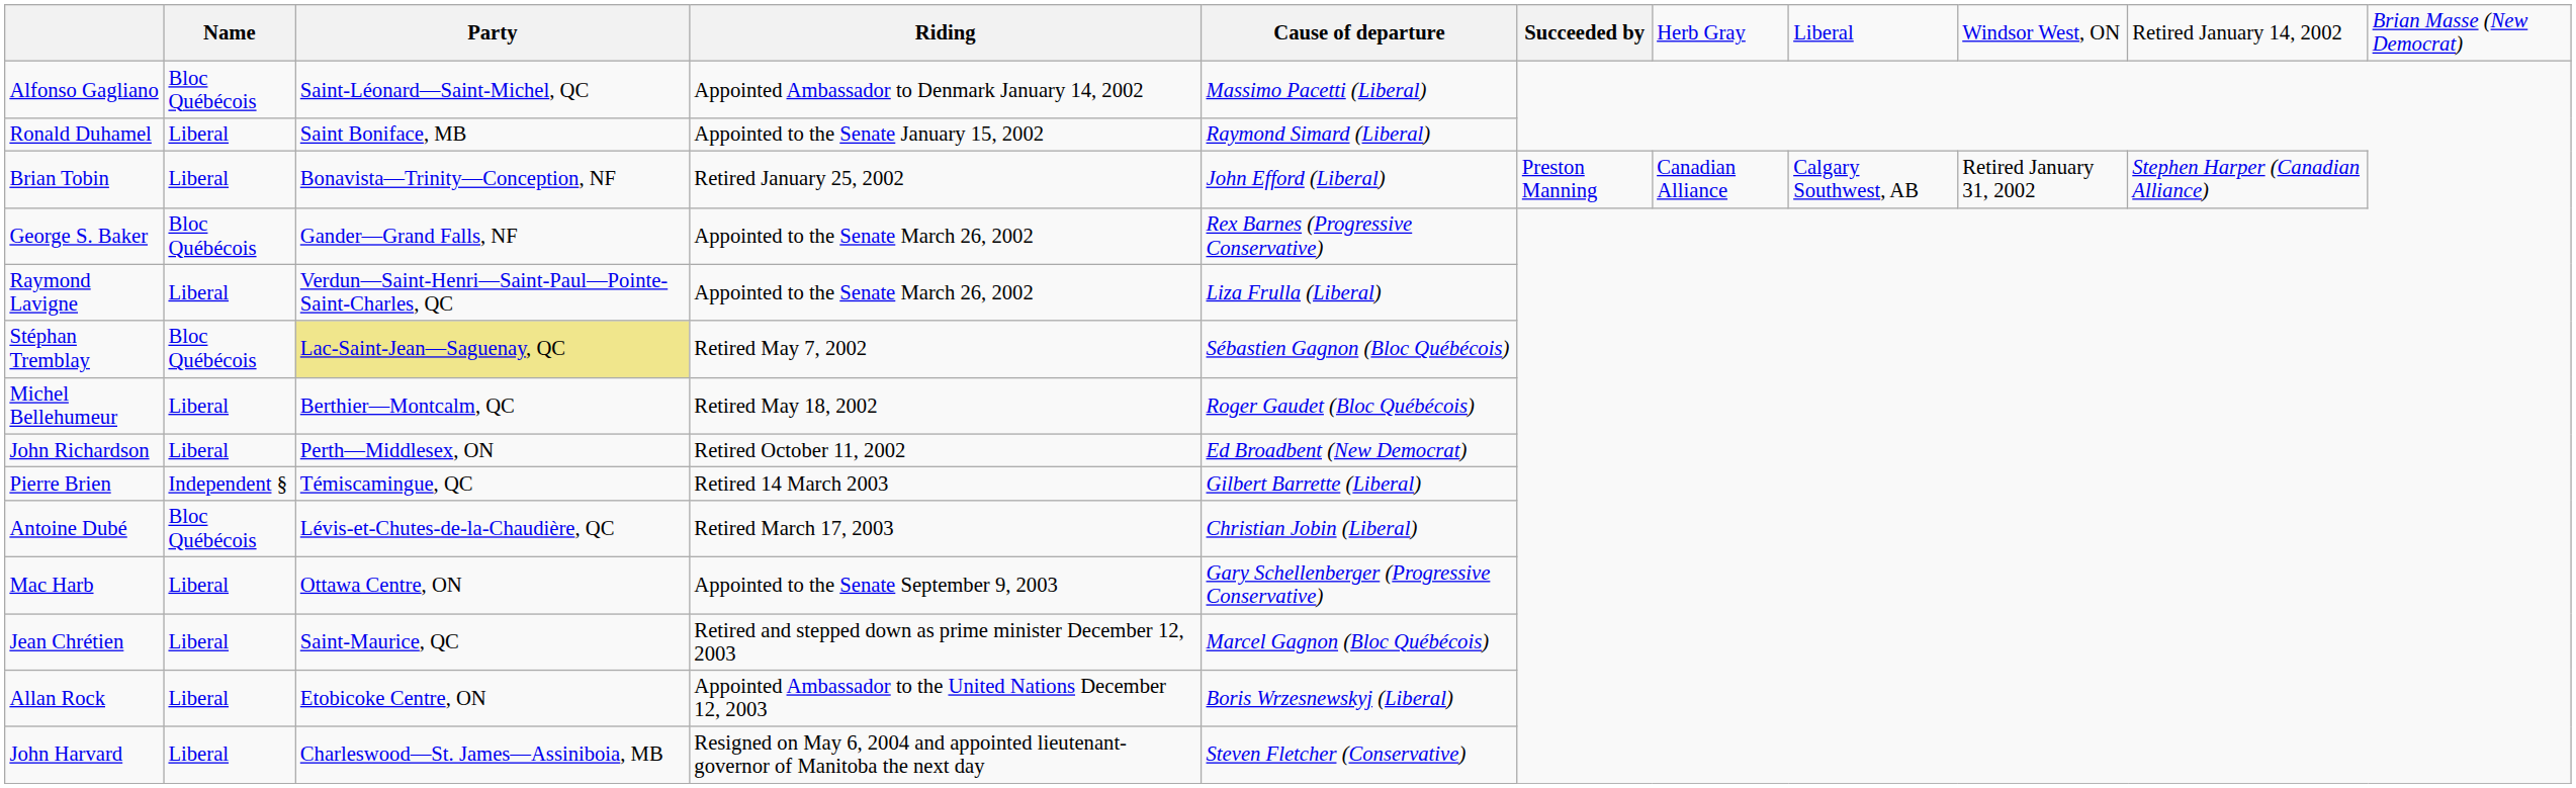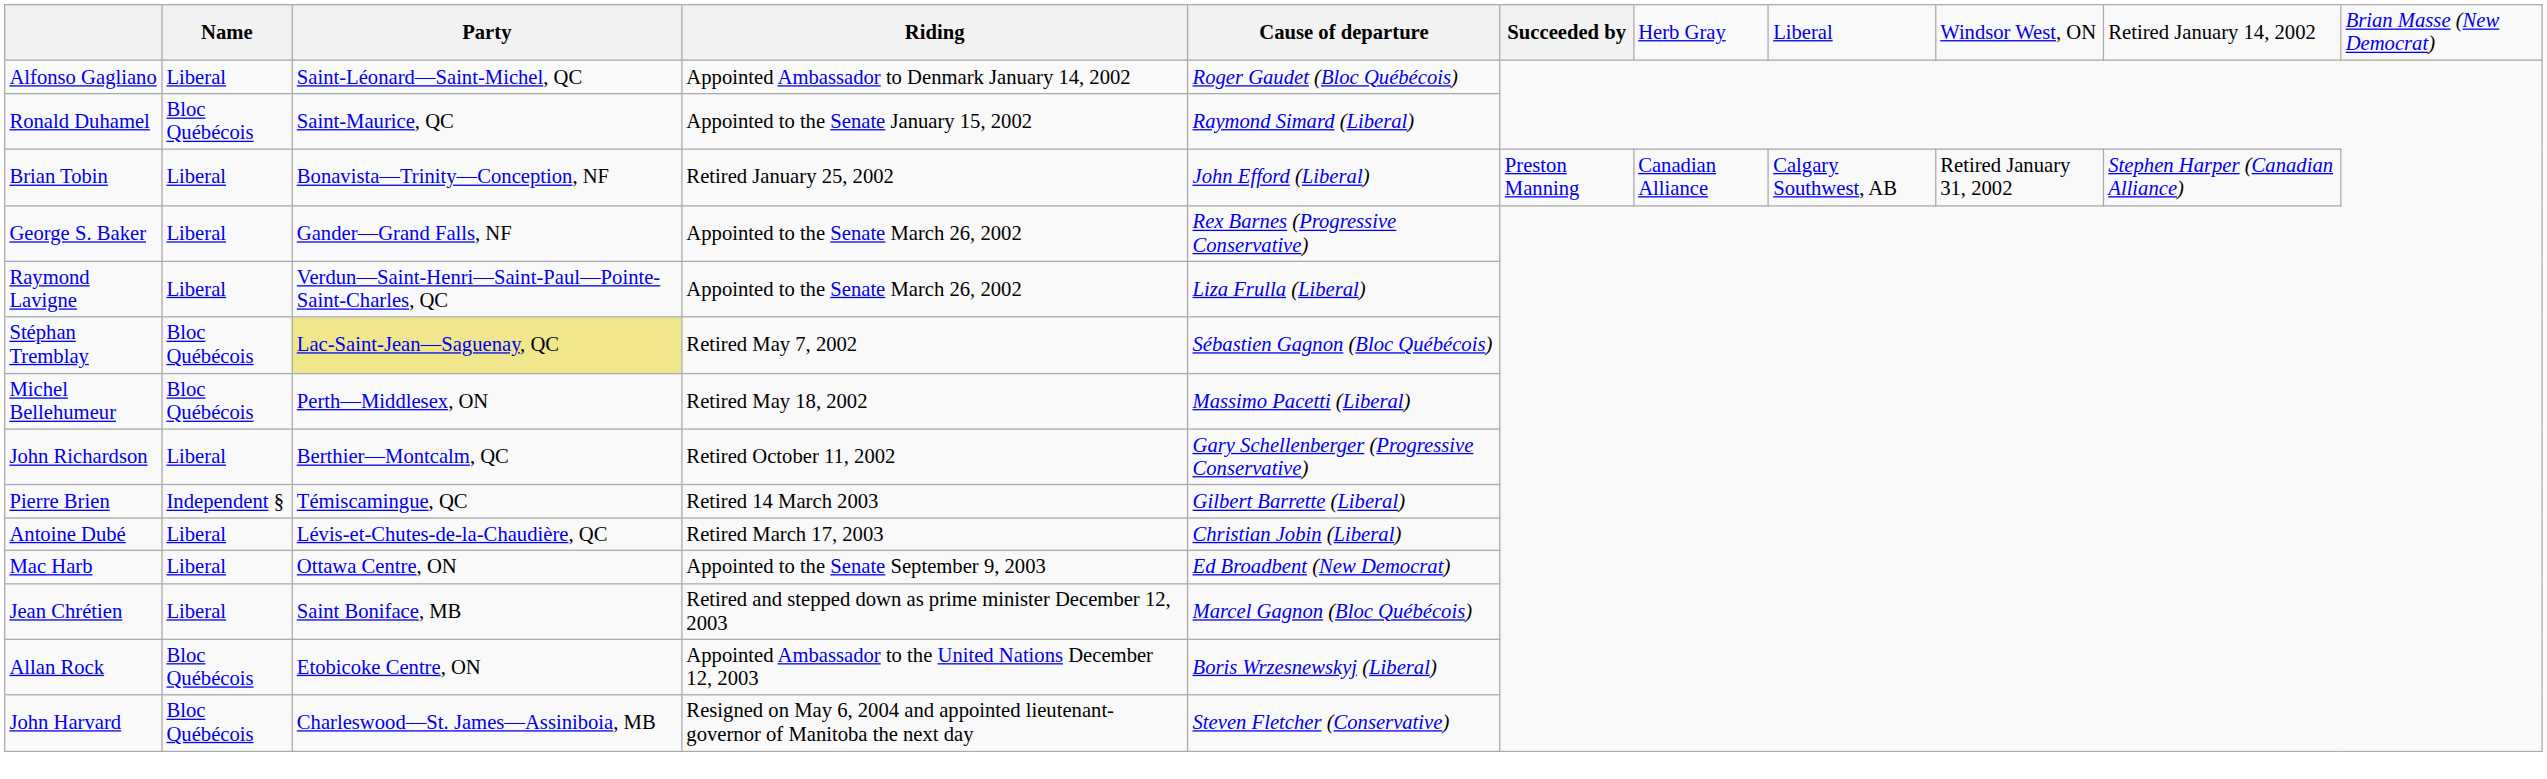 <table class="wikitable sortable" "border-collapse: collapse">
 <tr>
 <th></th>
 <th><strong>Name</strong></th>
 <th><strong>Party</strong></th>
 <th><strong>Riding</strong></th>
 <th><strong>Cause of departure</strong></th>
 <th><strong>Succeeded by</strong><br></th>
 <td><a href='#'>Herb Gray</a></td>
 <td><a href='#'>Liberal</a></td>
 <td><a href='#'>Windsor West</a>, ON</td>
 <td>Retired January 14, 2002</td>
 <td><em><a href='#'>Brian Masse</a> (<a href='#'>New Democrat</a>)</em></td>
 </tr>
 <tr>
 <td><a href='#'>Alfonso Gagliano</a></td>
-<td><a href='#'>Bloc Québécois</a></td>
+<td><a href='#'>Liberal</a></td>
 <td><a href='#'>Saint-Léonard—Saint-Michel</a>, QC</td>
 <td>Appointed <a href='#'>Ambassador</a> to Denmark January 14, 2002</td>
-<td><em><a href='#'>Massimo Pacetti</a> (<a href='#'>Liberal</a>)</em></td>
+<td><em><a href='#'>Roger Gaudet</a> (<a href='#'>Bloc Québécois</a>)</em></td>
 </tr>
 <tr>
 <td><a href='#'>Ronald Duhamel</a></td>
-<td><a href='#'>Liberal</a></td>
-<td><a href='#'>Saint Boniface</a>, MB</td>
+<td><a href='#'>Bloc Québécois</a></td>
+<td><a href='#'>Saint-Maurice</a>, QC</td>
 <td>Appointed to the <a href='#'>Senate</a> January 15, 2002</td>
 <td><em><a href='#'>Raymond Simard</a> (<a href='#'>Liberal</a>)</em></td>
 </tr>
 <tr>
 <td><a href='#'>Brian Tobin</a></td>
 <td><a href='#'>Liberal</a></td>
 <td><a href='#'>Bonavista—Trinity—Conception</a>, NF</td>
 <td>Retired January 25, 2002</td>
 <td><em><a href='#'>John Efford</a> (<a href='#'>Liberal</a>)</em><br></td>
 <td><a href='#'>Preston Manning</a></td>
 <td><a href='#'>Canadian Alliance</a></td>
 <td><a href='#'>Calgary Southwest</a>, AB</td>
 <td>Retired January 31, 2002</td>
 <td><em><a href='#'>Stephen Harper</a> (<a href='#'>Canadian Alliance</a>)</em></td>
 </tr>
 <tr>
 <td><a href='#'>George S. Baker</a></td>
-<td><a href='#'>Bloc Québécois</a></td>
+<td><a href='#'>Liberal</a></td>
 <td><a href='#'>Gander—Grand Falls</a>, NF</td>
 <td>Appointed to the <a href='#'>Senate</a> March 26, 2002</td>
 <td><em><a href='#'>Rex Barnes</a> (<a href='#'>Progressive Conservative</a>)</em></td>
 </tr>
 <tr>
 <td><a href='#'>Raymond Lavigne</a></td>
 <td><a href='#'>Liberal</a></td>
 <td><a href='#'>Verdun—Saint-Henri—Saint-Paul—Pointe-Saint-Charles</a>, QC</td>
 <td>Appointed to the <a href='#'>Senate</a> March 26, 2002</td>
 <td><em><a href='#'>Liza Frulla</a> (<a href='#'>Liberal</a>)</em></td>
 </tr>
 <tr>
 <td><a href='#'>Stéphan Tremblay</a></td>
 <td><a href='#'>Bloc Québécois</a></td>
 <td style="background: khaki;"><a href='#'>Lac-Saint-Jean—Saguenay</a>, QC</td>
 <td>Retired May 7, 2002</td>
 <td><em><a href='#'>Sébastien Gagnon</a> (<a href='#'>Bloc Québécois</a>)</em></td>
 </tr>
 <tr>
 <td><a href='#'>Michel Bellehumeur</a></td>
-<td><a href='#'>Liberal</a></td>
-<td><a href='#'>Berthier—Montcalm</a>, QC</td>
+<td><a href='#'>Bloc Québécois</a></td>
+<td><a href='#'>Perth—Middlesex</a>, ON</td>
 <td>Retired May 18, 2002</td>
-<td><em><a href='#'>Roger Gaudet</a> (<a href='#'>Bloc Québécois</a>)</em></td>
+<td><em><a href='#'>Massimo Pacetti</a> (<a href='#'>Liberal</a>)</em></td>
 </tr>
 <tr>
 <td><a href='#'>John Richardson</a></td>
 <td><a href='#'>Liberal</a></td>
-<td><a href='#'>Perth—Middlesex</a>, ON</td>
+<td><a href='#'>Berthier—Montcalm</a>, QC</td>
 <td>Retired October 11, 2002</td>
-<td><em><a href='#'>Ed Broadbent</a> (<a href='#'>New Democrat</a>)</em></td>
+<td><em><a href='#'>Gary Schellenberger</a> (<a href='#'>Progressive Conservative</a>)</em></td>
 </tr>
 <tr>
 <td><a href='#'>Pierre Brien</a></td>
 <td><a href='#'>Independent</a> §</td>
 <td><a href='#'>Témiscamingue</a>, QC</td>
 <td>Retired 14 March 2003</td>
 <td><em><a href='#'>Gilbert Barrette</a> (<a href='#'>Liberal</a>)</em></td>
 </tr>
 <tr>
 <td><a href='#'>Antoine Dubé</a></td>
-<td><a href='#'>Bloc Québécois</a></td>
+<td><a href='#'>Liberal</a></td>
 <td><a href='#'>Lévis-et-Chutes-de-la-Chaudière</a>, QC</td>
 <td>Retired March 17, 2003</td>
 <td><em><a href='#'>Christian Jobin</a> (<a href='#'>Liberal</a>)</em></td>
 </tr>
 <tr>
 <td><a href='#'>Mac Harb</a></td>
 <td><a href='#'>Liberal</a></td>
 <td><a href='#'>Ottawa Centre</a>, ON</td>
 <td>Appointed to the <a href='#'>Senate</a> September 9, 2003</td>
-<td><em><a href='#'>Gary Schellenberger</a> (<a href='#'>Progressive Conservative</a>)</em></td>
+<td><em><a href='#'>Ed Broadbent</a> (<a href='#'>New Democrat</a>)</em></td>
 </tr>
 <tr>
 <td><a href='#'>Jean Chrétien</a></td>
 <td><a href='#'>Liberal</a></td>
-<td><a href='#'>Saint-Maurice</a>, QC</td>
+<td><a href='#'>Saint Boniface</a>, MB</td>
 <td>Retired and stepped down as prime minister December 12, 2003</td>
 <td><em><a href='#'>Marcel Gagnon</a> (<a href='#'>Bloc Québécois</a>)</em></td>
 </tr>
 <tr>
 <td><a href='#'>Allan Rock</a></td>
-<td><a href='#'>Liberal</a></td>
+<td><a href='#'>Bloc Québécois</a></td>
 <td><a href='#'>Etobicoke Centre</a>, ON</td>
 <td>Appointed <a href='#'>Ambassador</a> to the <a href='#'>United Nations</a> December 12, 2003</td>
 <td><em><a href='#'>Boris Wrzesnewskyj</a> (<a href='#'>Liberal</a>)</em></td>
 </tr>
 <tr>
 <td><a href='#'>John Harvard</a></td>
-<td><a href='#'>Liberal</a></td>
+<td><a href='#'>Bloc Québécois</a></td>
 <td><a href='#'>Charleswood—St. James—Assiniboia</a>, MB</td>
 <td>Resigned on May 6, 2004 and appointed lieutenant-governor of Manitoba the next day</td>
 <td><em><a href='#'>Steven Fletcher</a> (<a href='#'>Conservative</a>)</em></td>
 </tr>
 <tr>
 </tr>
 </table>
